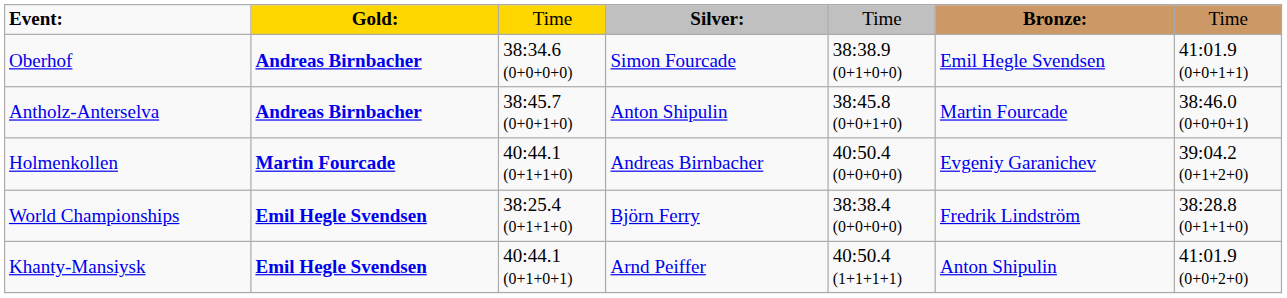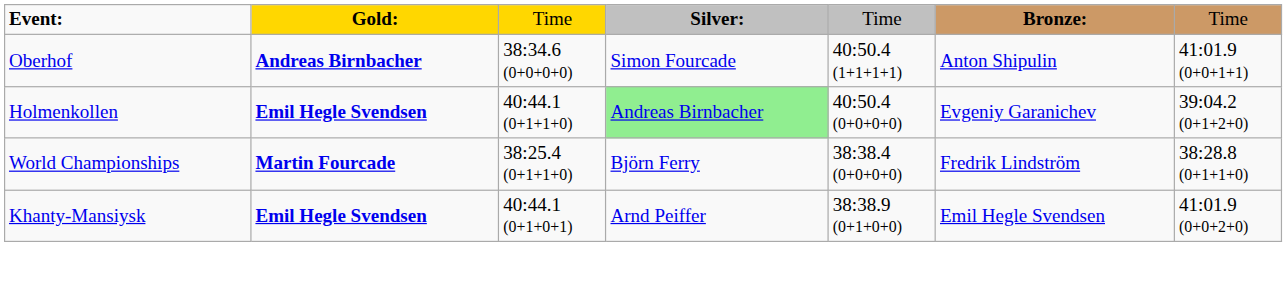 <table class="wikitable" width=85%>
 <tr>
 <td><strong>Event:</strong></td>
 <td style="text-align:center;background-color:gold;"><strong>Gold:</strong></td>
 <td style="text-align:center;background-color:gold;">Time</td>
 <td style="text-align:center;background-color:silver;"><strong>Silver:</strong></td>
 <td style="text-align:center;background-color:silver;">Time</td>
 <td style="text-align:center;background-color:#CC9966;"><strong>Bronze:</strong></td>
 <td style="text-align:center;background-color:#CC9966;">Time</td>
 </tr>
 <tr>
 <td><a href='#'>Oberhof</a><br><em></em></td>
 <td><strong><a href='#'>Andreas Birnbacher</a></strong><br><small></small></td>
 <td>38:34.6<br><small>(0+0+0+0)</small></td>
 <td><a href='#'>Simon Fourcade</a><br><small></small></td>
-<td>38:38.9<br><small>(0+1+0+0)</small></td>
-<td><a href='#'>Emil Hegle Svendsen</a><br><small></small></td>
+<td>40:50.4<br><small>(1+1+1+1)</small></td>
+<td><a href='#'>Anton Shipulin</a><br><small></small></td>
 <td>41:01.9<br><small>(0+0+1+1)</small></td>
 </tr>
 <tr>
-<td><a href='#'>Antholz-Anterselva</a><br><em></em></td>
-<td><strong><a href='#'>Andreas Birnbacher</a></strong><br><small></small></td>
-<td>38:45.7<br><small>(0+0+1+0)</small></td>
-<td><a href='#'>Anton Shipulin</a><br><small></small></td>
-<td>38:45.8<br><small>(0+0+1+0)</small></td>
-<td><a href='#'>Martin Fourcade</a><br><small></small></td>
-<td>38:46.0<br><small>(0+0+0+1)</small></td>
-</tr>
-<tr>
 <td><a href='#'>Holmenkollen</a><br></td>
-<td><strong><a href='#'>Martin Fourcade</a></strong><br><small></small></td>
+<td><strong><a href='#'>Emil Hegle Svendsen</a></strong><br><small></small></td>
 <td>40:44.1<br><small>(0+1+1+0)</small></td>
-<td><a href='#'>Andreas Birnbacher</a><br><small></small></td>
+<td style="background: lightgreen;"><a href='#'>Andreas Birnbacher</a><br><small></small></td>
 <td>40:50.4<br><small>(0+0+0+0)</small></td>
 <td><a href='#'>Evgeniy Garanichev</a><br><small></small></td>
 <td>39:04.2<br><small>(0+1+2+0)</small></td>
 </tr>
 <tr>
 <td><a href='#'>World Championships</a><br></td>
-<td><strong><a href='#'>Emil Hegle Svendsen</a></strong><br><small></small></td>
+<td><strong><a href='#'>Martin Fourcade</a></strong><br><small></small></td>
 <td>38:25.4<br><small>(0+1+1+0)</small></td>
 <td><a href='#'>Björn Ferry</a><br><small></small></td>
 <td>38:38.4<br><small>(0+0+0+0)</small></td>
 <td><a href='#'>Fredrik Lindström</a><br><small></small></td>
 <td>38:28.8<br><small>(0+1+1+0)</small></td>
 </tr>
 <tr>
 <td><a href='#'>Khanty-Mansiysk</a><br></td>
 <td><strong><a href='#'>Emil Hegle Svendsen</a></strong><br><small></small></td>
 <td>40:44.1<br><small>(0+1+0+1)</small></td>
 <td><a href='#'>Arnd Peiffer</a><br><small></small></td>
-<td>40:50.4<br><small>(1+1+1+1)</small></td>
-<td><a href='#'>Anton Shipulin</a><br><small></small></td>
+<td>38:38.9<br><small>(0+1+0+0)</small></td>
+<td><a href='#'>Emil Hegle Svendsen</a><br><small></small></td>
 <td>41:01.9<br><small>(0+0+2+0)</small></td>
 </tr>
 </table>
